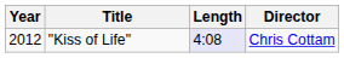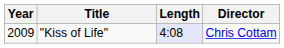 <table class="wikitable">
 <tr>
 <th>Year</th>
 <th style="width:150px;">Title</th>
 <th>Length</th>
 <th>Director</th>
 </tr>
 <tr>
-<td>2012</td>
+<td>2009</td>
 <td>"Kiss of Life"</td>
 <td style="background: lavender;">4:08</td>
 <td><a href='#'>Chris Cottam</a></td>
 </tr>
 </table>
